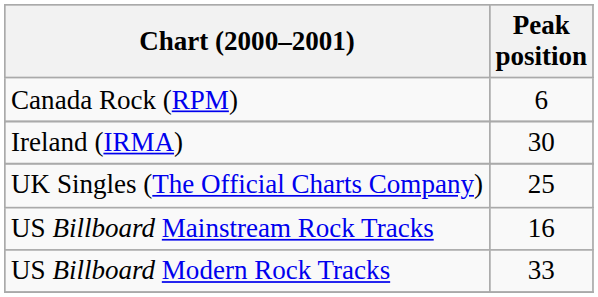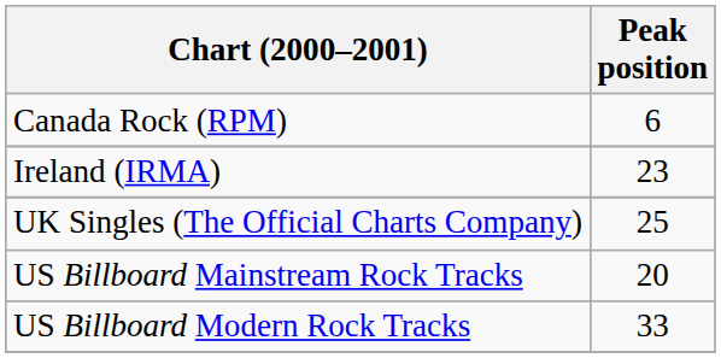 <table class="wikitable sortable">
 <tr>
 <th>Chart (2000–2001)</th>
 <th>Peak<br> position</th>
 </tr>
 <tr>
 <td>Canada Rock (<a href='#'>RPM</a>)</td>
 <td align="center">6</td>
 </tr>
 <tr>
 </tr>
 <tr>
 <td>Ireland (<a href='#'>IRMA</a>)</td>
-<td align="center">30</td>
+<td align="center">23</td>
 </tr>
 <tr>
 </tr>
 <tr>
 <td>UK Singles (<a href='#'>The Official Charts Company</a>)</td>
 <td align="center">25</td>
 </tr>
 <tr>
 <td>US <em>Billboard</em> <a href='#'>Mainstream Rock Tracks</a></td>
-<td align="center">16</td>
+<td align="center">20</td>
 </tr>
 <tr>
 <td>US <em>Billboard</em> <a href='#'>Modern Rock Tracks</a></td>
 <td align="center">33</td>
 </tr>
 <tr>
 </tr>
 </table>
